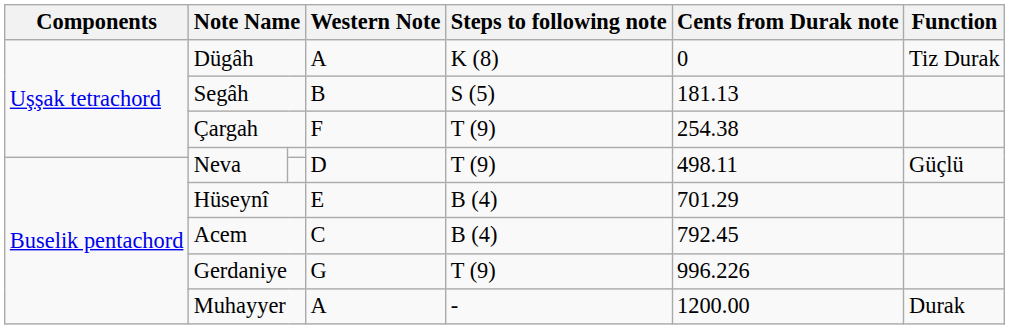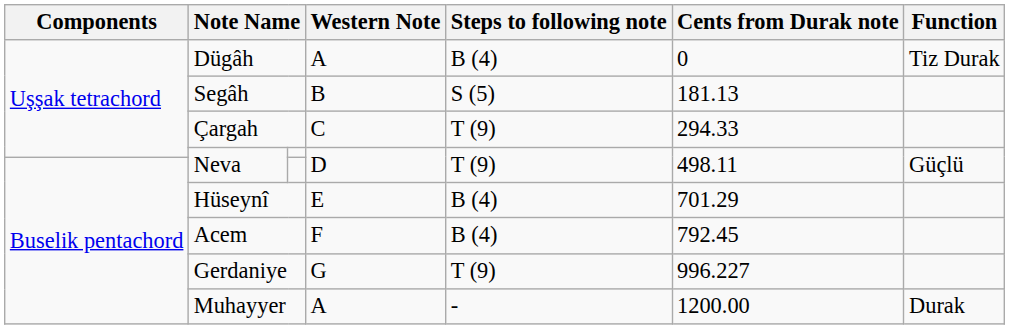 <table class="wikitable">
 <tr>
 <th>Components</th>
 <th colspan="2">Note Name</th>
 <th>Western Note</th>
 <th>Steps to following note</th>
 <th>Cents from Durak note</th>
 <th>Function</th>
 </tr>
 <tr>
 <td rowspan="4"><a href='#'>Uşşak tetrachord</a></td>
 <td colspan="2">Dügâh</td>
 <td>A</td>
-<td>K (8)</td>
+<td>B (4)</td>
 <td>0</td>
 <td>Tiz Durak</td>
 </tr>
 <tr>
 <td colspan="2">Segâh</td>
 <td>B</td>
 <td>S (5)</td>
 <td>181.13</td>
 <td></td>
 </tr>
 <tr>
 <td colspan="2">Çargah</td>
-<td>F</td>
+<td>C</td>
 <td>T (9)</td>
-<td>254.38</td>
+<td>294.33</td>
 <td></td>
 </tr>
 <tr>
 <td rowspan="2">Neva</td>
 <td></td>
 <td rowspan="2">D</td>
 <td rowspan="2">T (9)</td>
 <td rowspan="2">498.11</td>
 <td rowspan="2">Güçlü</td>
 </tr>
 <tr>
 <td rowspan="5"><a href='#'>Buselik pentachord</a></td>
 <td></td>
 </tr>
 <tr>
 <td colspan="2">Hüseynî</td>
 <td>E</td>
 <td>B (4)</td>
 <td>701.29</td>
 <td></td>
 </tr>
 <tr>
 <td colspan="2">Acem</td>
-<td>C</td>
+<td>F</td>
 <td>B (4)</td>
 <td>792.45</td>
 <td></td>
 </tr>
 <tr>
 <td colspan="2">Gerdaniye</td>
 <td>G</td>
 <td>T (9)</td>
-<td>996.226</td>
+<td>996.227</td>
 <td></td>
 </tr>
 <tr>
 <td colspan="2">Muhayyer</td>
 <td>A</td>
 <td>-</td>
 <td>1200.00</td>
 <td>Durak</td>
 </tr>
 </table>
